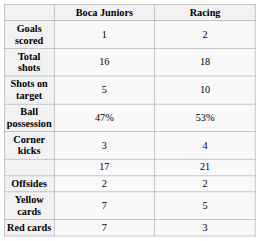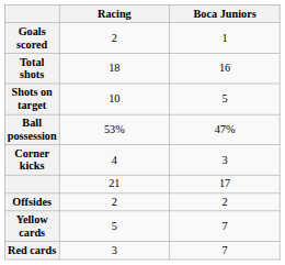 <table class="wikitable" style="text-align:center">
 <tr>
 <th scope="col" style="width:70px"></th>
+<th scope="col" style="width:150px">Racing</th>
 <th scope="col" style="width:150px">Boca Juniors</th>
-<th scope="col" style="width:150px">Racing</th>
 </tr>
 <tr>
 <th scope=row>Goals scored</th>
+<td>2</td>
 <td>1</td>
-<td>2</td>
 </tr>
 <tr>
 <th scope=row>Total shots</th>
+<td>18</td>
 <td>16</td>
-<td>18</td>
 </tr>
 <tr>
 <th scope=row>Shots on target</th>
+<td>10</td>
 <td>5</td>
-<td>10</td>
 </tr>
 <tr>
 <th scope=row>Ball possession</th>
+<td>53%</td>
 <td>47%</td>
-<td>53%</td>
 </tr>
 <tr>
 <th scope=row>Corner kicks</th>
+<td>4</td>
 <td>3</td>
-<td>4</td>
 </tr>
 <tr>
 <th scope=row></th>
+<td>21</td>
 <td>17</td>
-<td>21</td>
 </tr>
 <tr>
 <th scope=row>Offsides</th>
 <td>2</td>
 <td>2</td>
 </tr>
 <tr>
 <th scope=row>Yellow cards</th>
+<td>5</td>
 <td>7</td>
-<td>5</td>
 </tr>
 <tr>
 <th scope=row>Red cards</th>
+<td>3</td>
 <td>7</td>
-<td>3</td>
 </tr>
 </table>
